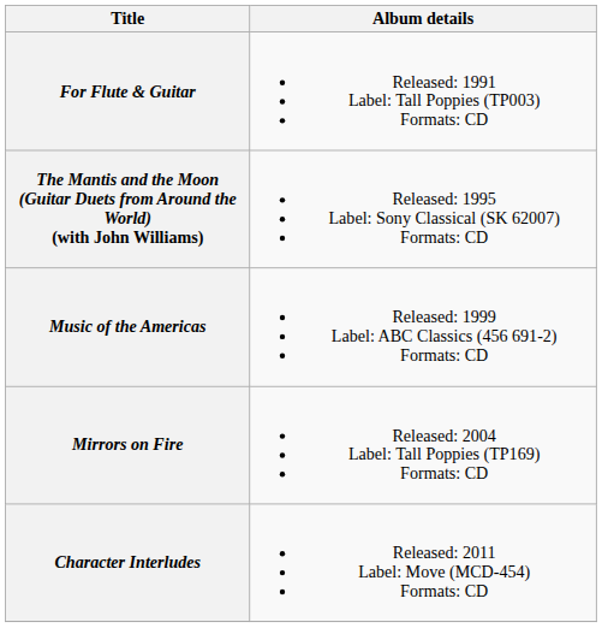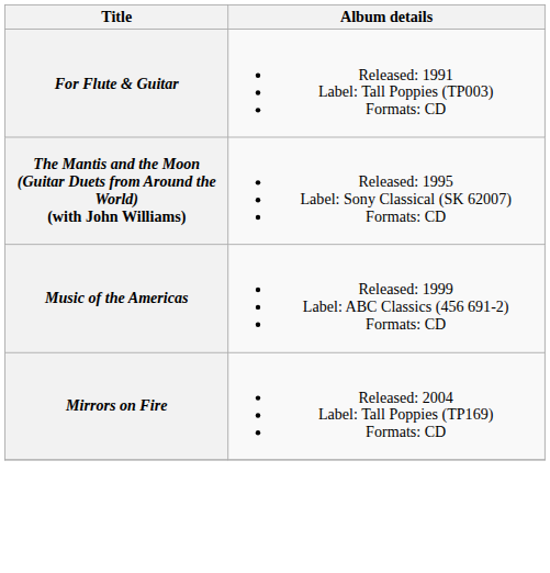 <table class="wikitable plainrowheaders" style="text-align:center;">
 <tr>
 <th scope="col" rowspan="1" style="width:14em;">Title</th>
 <th scope="col" rowspan="1" style="width:20em;">Album details</th>
 </tr>
 <tr>
 <th scope="row"><em>For Flute & Guitar</em></th>
 <td><br><ul><li>Released: 1991</li><li>Label: Tall Poppies (TP003)</li><li>Formats: CD</li></ul></td>
 </tr>
 <tr>
 <th scope="row"><em>The Mantis and the Moon (Guitar Duets from Around the World)</em> <br> (with John Williams)</th>
 <td><br><ul><li>Released: 1995</li><li>Label: Sony Classical (SK 62007)</li><li>Formats: CD</li></ul></td>
 </tr>
 <tr>
 <th scope="row"><em>Music of the Americas</em></th>
 <td><br><ul><li>Released: 1999</li><li>Label: ABC Classics (456 691-2)</li><li>Formats: CD</li></ul></td>
 </tr>
 <tr>
 <th scope="row"><em>Mirrors on Fire</em></th>
 <td><br><ul><li>Released: 2004</li><li>Label: Tall Poppies (TP169)</li><li>Formats: CD</li></ul></td>
 </tr>
 <tr>
-<th scope="row"><em>Character Interludes</em></th>
-<td><br><ul><li>Released: 2011</li><li>Label: Move (MCD-454)</li><li>Formats: CD</li></ul></td>
-</tr>
-<tr>
 </tr>
 </table>
